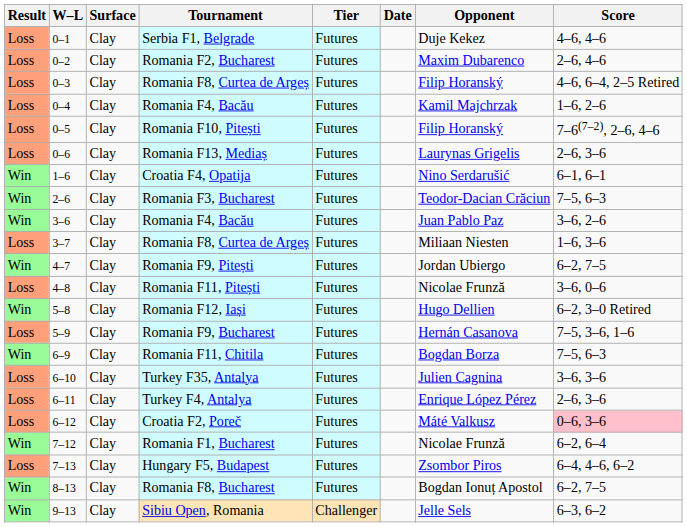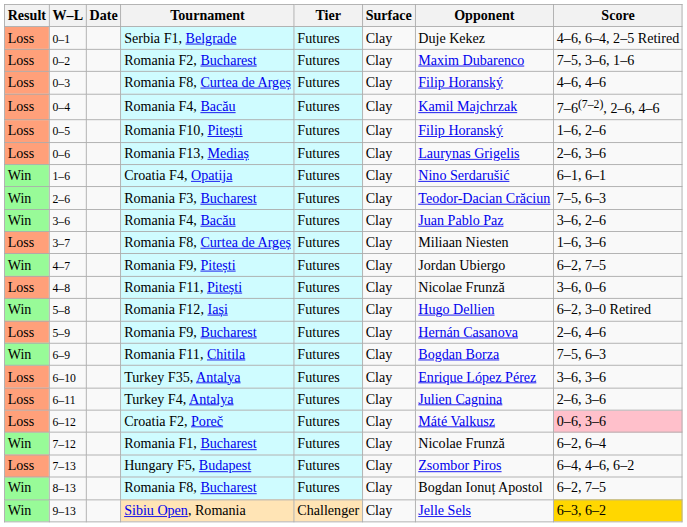 <table class="sortable wikitable">
 <tr>
 <th>Result</th>
 <th class="unsortable">W–L</th>
-<th>Surface</th>
+<th>Date</th>
 <th>Tournament</th>
 <th>Tier</th>
-<th>Date</th>
+<th>Surface</th>
 <th>Opponent</th>
 <th class="unsortable">Score</th>
 </tr>
 <tr>
 <td style="background:#ffa07a;">Loss</td>
 <td><small>0–1</small></td>
-<td>Clay</td>
+<td></td>
 <td style="background:#cffcff;">Serbia F1, <a href='#'>Belgrade</a></td>
 <td style="background:#cffcff;">Futures</td>
+<td>Clay</td>
+<td> Duje Kekez</td>
+<td>4–6, 6–4, 2–5 Retired</td>
+</tr>
+<tr>
+<td style="background:#ffa07a;">Loss</td>
+<td><small>0–2</small></td>
 <td></td>
-<td> Duje Kekez</td>
+<td style="background:#cffcff;">Romania F2, <a href='#'>Bucharest</a></td>
+<td style="background:#cffcff;">Futures</td>
+<td>Clay</td>
+<td> <a href='#'>Maxim Dubarenco</a></td>
+<td>7–5, 3–6, 1–6</td>
+</tr>
+<tr>
+<td style="background:#ffa07a;">Loss</td>
+<td><small>0–3</small></td>
+<td></td>
+<td style="background:#cffcff;">Romania F8, <a href='#'>Curtea de Argeș</a></td>
+<td style="background:#cffcff;">Futures</td>
+<td>Clay</td>
+<td> <a href='#'>Filip Horanský</a></td>
 <td>4–6, 4–6</td>
 </tr>
 <tr>
 <td style="background:#ffa07a;">Loss</td>
-<td><small>0–2</small></td>
+<td><small>0–4</small></td>
+<td></td>
+<td style="background:#cffcff;">Romania F4, <a href='#'>Bacău</a></td>
+<td style="background:#cffcff;">Futures</td>
 <td>Clay</td>
-<td style="background:#cffcff;">Romania F2, <a href='#'>Bucharest</a></td>
-<td style="background:#cffcff;">Futures</td>
-<td></td>
-<td> <a href='#'>Maxim Dubarenco</a></td>
-<td>2–6, 4–6</td>
+<td> <a href='#'>Kamil Majchrzak</a></td>
+<td>7–6<sup>(7–2)</sup>, 2–6, 4–6</td>
 </tr>
 <tr>
 <td style="background:#ffa07a;">Loss</td>
-<td><small>0–3</small></td>
+<td><small>0–5</small></td>
+<td></td>
+<td style="background:#cffcff;">Romania F10, <a href='#'>Pitești</a></td>
+<td style="background:#cffcff;">Futures</td>
 <td>Clay</td>
-<td style="background:#cffcff;">Romania F8, <a href='#'>Curtea de Argeș</a></td>
-<td style="background:#cffcff;">Futures</td>
-<td></td>
 <td> <a href='#'>Filip Horanský</a></td>
-<td>4–6, 6–4, 2–5 Retired</td>
-</tr>
-<tr>
-<td style="background:#ffa07a;">Loss</td>
-<td><small>0–4</small></td>
-<td>Clay</td>
-<td style="background:#cffcff;">Romania F4, <a href='#'>Bacău</a></td>
-<td style="background:#cffcff;">Futures</td>
-<td></td>
-<td> <a href='#'>Kamil Majchrzak</a></td>
 <td>1–6, 2–6</td>
 </tr>
 <tr>
 <td style="background:#ffa07a;">Loss</td>
-<td><small>0–5</small></td>
-<td>Clay</td>
-<td style="background:#cffcff;">Romania F10, <a href='#'>Pitești</a></td>
-<td style="background:#cffcff;">Futures</td>
+<td><small>0–6</small></td>
 <td></td>
-<td> <a href='#'>Filip Horanský</a></td>
-<td>7–6<sup>(7–2)</sup>, 2–6, 4–6</td>
-</tr>
-<tr>
-<td style="background:#ffa07a;">Loss</td>
-<td><small>0–6</small></td>
-<td>Clay</td>
 <td style="background:#cffcff;">Romania F13, <a href='#'>Mediaș</a></td>
 <td style="background:#cffcff;">Futures</td>
-<td></td>
+<td>Clay</td>
 <td> <a href='#'>Laurynas Grigelis</a></td>
 <td>2–6, 3–6</td>
 </tr>
 <tr>
 <td style="background:#98fb98;">Win</td>
 <td><small>1–6</small></td>
-<td>Clay</td>
+<td></td>
 <td style="background:#cffcff;">Croatia F4, <a href='#'>Opatija</a></td>
 <td style="background:#cffcff;">Futures</td>
-<td></td>
+<td>Clay</td>
 <td> <a href='#'>Nino Serdarušić</a></td>
 <td>6–1, 6–1</td>
 </tr>
 <tr>
 <td style="background:#98fb98;">Win</td>
 <td><small>2–6</small></td>
-<td>Clay</td>
+<td></td>
 <td style="background:#cffcff;">Romania F3, <a href='#'>Bucharest</a></td>
 <td style="background:#cffcff;">Futures</td>
-<td></td>
+<td>Clay</td>
 <td> <a href='#'>Teodor-Dacian Crăciun</a></td>
 <td>7–5, 6–3</td>
 </tr>
 <tr>
 <td style="background:#98fb98;">Win</td>
 <td><small>3–6</small></td>
-<td>Clay</td>
+<td></td>
 <td style="background:#cffcff;">Romania F4, <a href='#'>Bacău</a></td>
 <td style="background:#cffcff;">Futures</td>
-<td></td>
+<td>Clay</td>
 <td> <a href='#'>Juan Pablo Paz</a></td>
 <td>3–6, 2–6</td>
 </tr>
 <tr>
 <td style="background:#ffa07a;">Loss</td>
 <td><small>3–7</small></td>
-<td>Clay</td>
+<td></td>
 <td style="background:#cffcff;">Romania F8, <a href='#'>Curtea de Argeș</a></td>
 <td style="background:#cffcff;">Futures</td>
-<td></td>
+<td>Clay</td>
 <td> Miliaan Niesten</td>
 <td>1–6, 3–6</td>
 </tr>
 <tr>
 <td style="background:#98fb98;">Win</td>
 <td><small>4–7</small></td>
-<td>Clay</td>
+<td></td>
 <td style="background:#cffcff;">Romania F9, <a href='#'>Pitești</a></td>
 <td style="background:#cffcff;">Futures</td>
-<td></td>
+<td>Clay</td>
 <td> Jordan Ubiergo</td>
 <td>6–2, 7–5</td>
 </tr>
 <tr>
 <td style="background:#ffa07a;">Loss</td>
 <td><small>4–8</small></td>
-<td>Clay</td>
+<td></td>
 <td style="background:#cffcff;">Romania F11, <a href='#'>Pitești</a></td>
 <td style="background:#cffcff;">Futures</td>
-<td></td>
+<td>Clay</td>
 <td> Nicolae Frunză</td>
 <td>3–6, 0–6</td>
 </tr>
 <tr>
 <td style="background:#98fb98;">Win</td>
 <td><small>5–8</small></td>
-<td>Clay</td>
+<td></td>
 <td style="background:#cffcff;">Romania F12, <a href='#'>Iași</a></td>
 <td style="background:#cffcff;">Futures</td>
-<td></td>
+<td>Clay</td>
 <td> <a href='#'>Hugo Dellien</a></td>
 <td>6–2, 3–0 Retired</td>
 </tr>
 <tr>
 <td style="background:#ffa07a;">Loss</td>
 <td><small>5–9</small></td>
-<td>Clay</td>
+<td></td>
 <td style="background:#cffcff;">Romania F9, <a href='#'>Bucharest</a></td>
 <td style="background:#cffcff;">Futures</td>
-<td></td>
+<td>Clay</td>
 <td> <a href='#'>Hernán Casanova</a></td>
-<td>7–5, 3–6, 1–6</td>
+<td>2–6, 4–6</td>
 </tr>
 <tr>
 <td style="background:#98fb98;">Win</td>
 <td><small>6–9</small></td>
-<td>Clay</td>
+<td></td>
 <td style="background:#cffcff;">Romania F11, <a href='#'>Chitila</a></td>
 <td style="background:#cffcff;">Futures</td>
-<td></td>
+<td>Clay</td>
 <td> <a href='#'>Bogdan Borza</a></td>
 <td>7–5, 6–3</td>
 </tr>
 <tr>
 <td style="background:#ffa07a;">Loss</td>
 <td><small>6–10</small></td>
-<td>Clay</td>
+<td></td>
 <td style="background:#cffcff;">Turkey F35, <a href='#'>Antalya</a></td>
 <td style="background:#cffcff;">Futures</td>
-<td></td>
-<td> <a href='#'>Julien Cagnina</a></td>
+<td>Clay</td>
+<td> <a href='#'>Enrique López Pérez</a></td>
 <td>3–6, 3–6</td>
 </tr>
 <tr>
 <td style="background:#ffa07a;">Loss</td>
 <td><small>6–11</small></td>
-<td>Clay</td>
+<td></td>
 <td style="background:#cffcff;">Turkey F4, <a href='#'>Antalya</a></td>
 <td style="background:#cffcff;">Futures</td>
-<td></td>
-<td> <a href='#'>Enrique López Pérez</a></td>
+<td>Clay</td>
+<td> <a href='#'>Julien Cagnina</a></td>
 <td>2–6, 3–6</td>
 </tr>
 <tr>
 <td style="background:#ffa07a;">Loss</td>
 <td><small>6–12</small></td>
-<td>Clay</td>
+<td></td>
 <td style="background:#cffcff;">Croatia F2, <a href='#'>Poreč</a></td>
 <td style="background:#cffcff;">Futures</td>
-<td></td>
+<td>Clay</td>
 <td> <a href='#'>Máté Valkusz</a></td>
 <td style="background: pink;">0–6, 3–6</td>
 </tr>
 <tr>
 <td style="background:#98fb98;">Win</td>
 <td><small>7–12</small></td>
-<td>Clay</td>
+<td></td>
 <td style="background:#cffcff;">Romania F1, <a href='#'>Bucharest</a></td>
 <td style="background:#cffcff;">Futures</td>
-<td></td>
+<td>Clay</td>
 <td> Nicolae Frunză</td>
 <td>6–2, 6–4</td>
 </tr>
 <tr>
 <td style="background:#ffa07a;">Loss</td>
 <td><small>7–13</small></td>
-<td>Clay</td>
+<td></td>
 <td style="background:#cffcff;">Hungary F5, <a href='#'>Budapest</a></td>
 <td style="background:#cffcff;">Futures</td>
-<td></td>
+<td>Clay</td>
 <td> <a href='#'>Zsombor Piros</a></td>
 <td>6–4, 4–6, 6–2</td>
 </tr>
 <tr>
 <td style="background:#98fb98;">Win</td>
 <td><small>8–13</small></td>
-<td>Clay</td>
+<td></td>
 <td style="background:#cffcff;">Romania F8, <a href='#'>Bucharest</a></td>
 <td style="background:#cffcff;">Futures</td>
-<td></td>
+<td>Clay</td>
 <td> Bogdan Ionuț Apostol</td>
 <td>6–2, 7–5</td>
 </tr>
 <tr>
 <td style="background:#98fb98;">Win</td>
 <td><small>9–13</small></td>
-<td>Clay</td>
+<td></td>
 <td style="background:moccasin;"><a href='#'>Sibiu Open</a>, Romania</td>
 <td style="background:moccasin;">Challenger</td>
-<td></td>
+<td>Clay</td>
 <td> <a href='#'>Jelle Sels</a></td>
-<td>6–3, 6–2</td>
+<td style="background: gold;">6–3, 6–2</td>
 </tr>
 </table>
